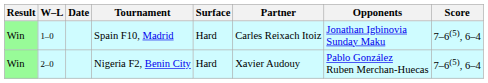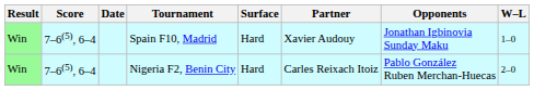 <table class="sortable wikitable">
 <tr>
 <th>Result</th>
-<th class="unsortable">W–L</th>
+<th class="unsortable">Score</th>
 <th>Date</th>
 <th>Tournament</th>
 <th>Surface</th>
 <th>Partner</th>
 <th>Opponents</th>
-<th class="unsortable">Score</th>
+<th class="unsortable">W–L</th>
 </tr>
 <tr style="background:#cffcff;">
 <td style="background:#98fb98;">Win</td>
-<td><small>1–0</small></td>
+<td>7–6<sup>(5)</sup>, 6–4</td>
 <td></td>
 <td>Spain F10, <a href='#'>Madrid</a></td>
 <td>Hard</td>
-<td> Carles Reixach Itoiz</td>
+<td> Xavier Audouy</td>
 <td> <a href='#'>Jonathan Igbinovia</a> <br>  <a href='#'>Sunday Maku</a></td>
-<td>7–6<sup>(5)</sup>, 6–4</td>
+<td><small>1–0</small></td>
 </tr>
 <tr style="background:#cffcff;">
 <td style="background:#98fb98;">Win</td>
-<td><small>2–0</small></td>
+<td>7–6<sup>(5)</sup>, 6–4</td>
 <td></td>
 <td>Nigeria F2, <a href='#'>Benin City</a></td>
 <td>Hard</td>
-<td> Xavier Audouy</td>
+<td> Carles Reixach Itoiz</td>
 <td> <a href='#'>Pablo González</a> <br>  Ruben Merchan-Huecas</td>
-<td>7–6<sup>(5)</sup>, 6–4</td>
+<td><small>2–0</small></td>
 </tr>
 </table>
